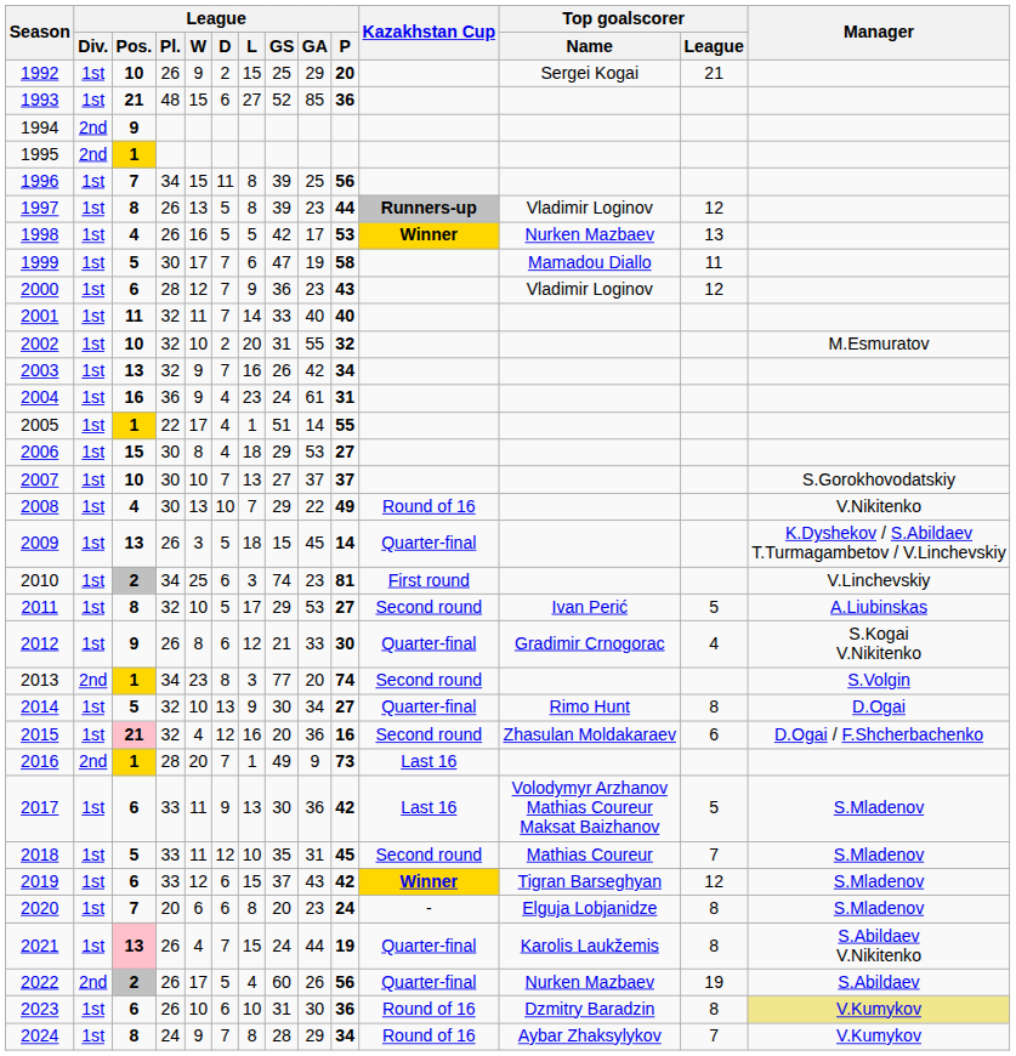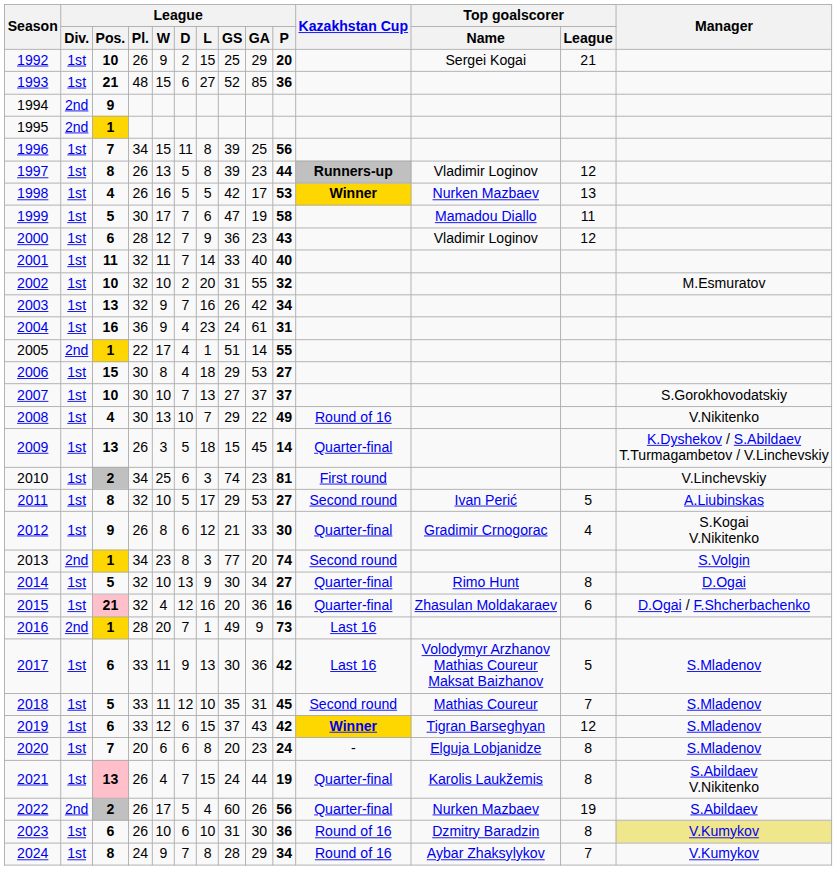 <table class="wikitable mw-collapsible mw-collapsed">
 <tr style="background:#efefef;">
 <th rowspan="2">Season</th>
 <th colspan="9">League</th>
 <th rowspan="2"><a href='#'>Kazakhstan Cup</a></th>
 <th colspan="2">Top goalscorer</th>
 <th rowspan="2">Manager</th>
 </tr>
 <tr>
 <th>Div.</th>
 <th>Pos.</th>
 <th>Pl.</th>
 <th>W</th>
 <th>D</th>
 <th>L</th>
 <th>GS</th>
 <th>GA</th>
 <th>P</th>
 <th>Name</th>
 <th>League</th>
 </tr>
 <tr>
 <td align=center><a href='#'>1992</a></td>
 <td align=center><a href='#'>1st</a></td>
 <td align=center><strong>10</strong></td>
 <td align=center>26</td>
 <td align=center>9</td>
 <td align=center>2</td>
 <td align=center>15</td>
 <td align=center>25</td>
 <td align=center>29</td>
 <td align=center><strong>20</strong></td>
 <td align=center></td>
 <td align=center> Sergei Kogai</td>
 <td align=center>21</td>
 <td align=center></td>
 </tr>
 <tr>
 <td align=center><a href='#'>1993</a></td>
 <td align=center><a href='#'>1st</a></td>
 <td align=center><strong>21</strong></td>
 <td align=center>48</td>
 <td align=center>15</td>
 <td align=center>6</td>
 <td align=center>27</td>
 <td align=center>52</td>
 <td align=center>85</td>
 <td align=center><strong>36</strong></td>
 <td align=center></td>
 <td align=center></td>
 <td align=center></td>
 <td align=center></td>
 </tr>
 <tr>
 <td align=center>1994</td>
 <td align=center><a href='#'>2nd</a></td>
 <td align=center><strong>9</strong></td>
 <td align=center></td>
 <td align=center></td>
 <td align=center></td>
 <td align=center></td>
 <td align=center></td>
 <td align=center></td>
 <td align=center><strong> </strong></td>
 <td align=center></td>
 <td align=center></td>
 <td align=center></td>
 <td align=center></td>
 </tr>
 <tr>
 <td align=center>1995</td>
 <td align=center><a href='#'>2nd</a></td>
 <td style="text-align:center; background:gold;"><strong>1</strong></td>
 <td align=center></td>
 <td align=center></td>
 <td align=center></td>
 <td align=center></td>
 <td align=center></td>
 <td align=center></td>
 <td align=center><strong> </strong></td>
 <td align=center></td>
 <td align=center></td>
 <td align=center></td>
 <td align=center></td>
 </tr>
 <tr>
 <td align=center><a href='#'>1996</a></td>
 <td align=center><a href='#'>1st</a></td>
 <td align=center><strong>7</strong></td>
 <td align=center>34</td>
 <td align=center>15</td>
 <td align=center>11</td>
 <td align=center>8</td>
 <td align=center>39</td>
 <td align=center>25</td>
 <td align=center><strong>56</strong></td>
 <td align=center></td>
 <td align=center></td>
 <td align=center></td>
 <td align=center></td>
 </tr>
 <tr>
 <td align=center><a href='#'>1997</a></td>
 <td align=center><a href='#'>1st</a></td>
 <td align=center><strong>8</strong></td>
 <td align=center>26</td>
 <td align=center>13</td>
 <td align=center>5</td>
 <td align=center>8</td>
 <td align=center>39</td>
 <td align=center>23</td>
 <td align=center><strong>44</strong></td>
 <td style="text-align:center; background:silver;"><strong>Runners-up</strong></td>
 <td align=center> Vladimir Loginov</td>
 <td align=center>12</td>
 <td align=center></td>
 </tr>
 <tr>
 <td align=center><a href='#'>1998</a></td>
 <td align=center><a href='#'>1st</a></td>
 <td align=center><strong>4</strong></td>
 <td align=center>26</td>
 <td align=center>16</td>
 <td align=center>5</td>
 <td align=center>5</td>
 <td align=center>42</td>
 <td align=center>17</td>
 <td align=center><strong>53</strong></td>
 <td style="text-align:center; background:gold;"><strong>Winner</strong></td>
 <td align=center> <a href='#'>Nurken Mazbaev</a></td>
 <td align=center>13</td>
 <td align=center></td>
 </tr>
 <tr>
 <td align=center><a href='#'>1999</a></td>
 <td align=center><a href='#'>1st</a></td>
 <td align=center><strong>5</strong></td>
 <td align=center>30</td>
 <td align=center>17</td>
 <td align=center>7</td>
 <td align=center>6</td>
 <td align=center>47</td>
 <td align=center>19</td>
 <td align=center><strong>58</strong></td>
 <td align=center></td>
 <td align=center> <a href='#'>Mamadou Diallo</a></td>
 <td align=center>11</td>
 <td align=center></td>
 </tr>
 <tr>
 <td align=center><a href='#'>2000</a></td>
 <td align=center><a href='#'>1st</a></td>
 <td align=center><strong>6</strong></td>
 <td align=center>28</td>
 <td align=center>12</td>
 <td align=center>7</td>
 <td align=center>9</td>
 <td align=center>36</td>
 <td align=center>23</td>
 <td align=center><strong>43</strong></td>
 <td align=center></td>
 <td align=center> Vladimir Loginov</td>
 <td align=center>12</td>
 <td align=center></td>
 </tr>
 <tr>
 <td align=center><a href='#'>2001</a></td>
 <td align=center><a href='#'>1st</a></td>
 <td align=center><strong>11</strong></td>
 <td align=center>32</td>
 <td align=center>11</td>
 <td align=center>7</td>
 <td align=center>14</td>
 <td align=center>33</td>
 <td align=center>40</td>
 <td align=center><strong>40</strong></td>
 <td align=center></td>
 <td align=center></td>
 <td align=center></td>
 <td align=center></td>
 </tr>
 <tr>
 <td align=center><a href='#'>2002</a></td>
 <td align=center><a href='#'>1st</a></td>
 <td align=center><strong>10</strong></td>
 <td align=center>32</td>
 <td align=center>10</td>
 <td align=center>2</td>
 <td align=center>20</td>
 <td align=center>31</td>
 <td align=center>55</td>
 <td align=center><strong>32</strong></td>
 <td align=center></td>
 <td align=center></td>
 <td align=center></td>
 <td align=center> M.Esmuratov</td>
 </tr>
 <tr>
 <td align=center><a href='#'>2003</a></td>
 <td align=center><a href='#'>1st</a></td>
 <td align=center><strong>13</strong></td>
 <td align=center>32</td>
 <td align=center>9</td>
 <td align=center>7</td>
 <td align=center>16</td>
 <td align=center>26</td>
 <td align=center>42</td>
 <td align=center><strong>34</strong></td>
 <td align=center></td>
 <td align=center></td>
 <td align=center></td>
 <td align=center></td>
 </tr>
 <tr>
 <td align=center><a href='#'>2004</a></td>
 <td align=center><a href='#'>1st</a></td>
 <td align=center><strong>16</strong></td>
 <td align=center>36</td>
 <td align=center>9</td>
 <td align=center>4</td>
 <td align=center>23</td>
 <td align=center>24</td>
 <td align=center>61</td>
 <td align=center><strong>31</strong></td>
 <td align=center></td>
 <td align=center></td>
 <td align=center></td>
 <td align=center></td>
 </tr>
 <tr>
 <td align=center>2005</td>
-<td align=center><a href='#'>1st</a></td>
+<td align=center><a href='#'>2nd</a></td>
 <td style="text-align:center; background:gold;"><strong>1</strong></td>
 <td align=center>22</td>
 <td align=center>17</td>
 <td align=center>4</td>
 <td align=center>1</td>
 <td align=center>51</td>
 <td align=center>14</td>
 <td align=center><strong>55</strong></td>
 <td align=center></td>
 <td align=center></td>
 <td align=center></td>
 <td align=center></td>
 </tr>
 <tr>
 <td align=center><a href='#'>2006</a></td>
 <td align=center><a href='#'>1st</a></td>
 <td align=center><strong>15</strong></td>
 <td align=center>30</td>
 <td align=center>8</td>
 <td align=center>4</td>
 <td align=center>18</td>
 <td align=center>29</td>
 <td align=center>53</td>
 <td align=center><strong>27</strong></td>
 <td align=center></td>
 <td align=center></td>
 <td align=center></td>
 <td align=center></td>
 </tr>
 <tr>
 <td align=center><a href='#'>2007</a></td>
 <td align=center><a href='#'>1st</a></td>
 <td align=center><strong>10</strong></td>
 <td align=center>30</td>
 <td align=center>10</td>
 <td align=center>7</td>
 <td align=center>13</td>
 <td align=center>27</td>
 <td align=center>37</td>
 <td align=center><strong>37</strong></td>
 <td align=center></td>
 <td align=center></td>
 <td align=center></td>
 <td align=center> S.Gorokhovodatskiy</td>
 </tr>
 <tr>
 <td align=center><a href='#'>2008</a></td>
 <td align=center><a href='#'>1st</a></td>
 <td align=center><strong>4</strong></td>
 <td align=center>30</td>
 <td align=center>13</td>
 <td align=center>10</td>
 <td align=center>7</td>
 <td align=center>29</td>
 <td align=center>22</td>
 <td align=center><strong>49</strong></td>
 <td align=center><a href='#'>Round of 16</a></td>
 <td align=center></td>
 <td align=center></td>
 <td align=center> V.Nikitenko</td>
 </tr>
 <tr>
 <td align=center><a href='#'>2009</a></td>
 <td align=center><a href='#'>1st</a></td>
 <td align=center><strong>13</strong></td>
 <td align=center>26</td>
 <td align=center>3</td>
 <td align=center>5</td>
 <td align=center>18</td>
 <td align=center>15</td>
 <td align=center>45</td>
 <td align=center><strong>14</strong></td>
 <td align=center><a href='#'>Quarter-final</a></td>
 <td align=center></td>
 <td align=center></td>
 <td align=center> <a href='#'>K.Dyshekov</a> /  <a href='#'>S.Abildaev</a> <br>  T.Turmagambetov /  V.Linchevskiy</td>
 </tr>
 <tr>
 <td align=center>2010</td>
 <td align=center><a href='#'>1st</a></td>
 <td style="text-align:center; background:silver;"><strong>2</strong></td>
 <td align=center>34</td>
 <td align=center>25</td>
 <td align=center>6</td>
 <td align=center>3</td>
 <td align=center>74</td>
 <td align=center>23</td>
 <td align=center><strong>81</strong></td>
 <td align=center><a href='#'>First round</a></td>
 <td align=center></td>
 <td align=center></td>
 <td align=center> V.Linchevskiy</td>
 </tr>
 <tr>
 <td align=center><a href='#'>2011</a></td>
 <td align=center><a href='#'>1st</a></td>
 <td align=center><strong>8</strong></td>
 <td align=center>32</td>
 <td align=center>10</td>
 <td align=center>5</td>
 <td align=center>17</td>
 <td align=center>29</td>
 <td align=center>53</td>
 <td align=center><strong>27</strong></td>
 <td align=center><a href='#'>Second round</a></td>
 <td align=center> <a href='#'>Ivan Perić</a></td>
 <td align=center>5</td>
 <td align=center> <a href='#'>A.Liubinskas</a></td>
 </tr>
 <tr>
 <td align=center><a href='#'>2012</a></td>
 <td align=center><a href='#'>1st</a></td>
 <td align=center><strong>9</strong></td>
 <td align=center>26</td>
 <td align=center>8</td>
 <td align=center>6</td>
 <td align=center>12</td>
 <td align=center>21</td>
 <td align=center>33</td>
 <td align=center><strong>30</strong></td>
 <td align=center><a href='#'>Quarter-final</a></td>
 <td align=center> <a href='#'>Gradimir Crnogorac</a></td>
 <td align=center>4</td>
 <td align=center> S.Kogai <br>  V.Nikitenko</td>
 </tr>
 <tr>
 <td align=center>2013</td>
 <td align=center><a href='#'>2nd</a></td>
 <td style="text-align:center; background:gold;"><strong>1</strong></td>
 <td align=center>34</td>
 <td align=center>23</td>
 <td align=center>8</td>
 <td align=center>3</td>
 <td align=center>77</td>
 <td align=center>20</td>
 <td align=center><strong>74</strong></td>
 <td align=center><a href='#'>Second round</a></td>
 <td align=center></td>
 <td align=center></td>
 <td align=center> <a href='#'>S.Volgin</a></td>
 </tr>
 <tr>
 <td align=center><a href='#'>2014</a></td>
 <td align=center><a href='#'>1st</a></td>
 <td align=center><strong>5</strong></td>
 <td align=center>32</td>
 <td align=center>10</td>
 <td align=center>13</td>
 <td align=center>9</td>
 <td align=center>30</td>
 <td align=center>34</td>
 <td align=center><strong>27</strong></td>
 <td align=center><a href='#'>Quarter-final</a></td>
 <td align=center> <a href='#'>Rimo Hunt</a></td>
 <td align=center>8</td>
 <td align=center> <a href='#'>D.Ogai</a></td>
 </tr>
 <tr>
 <td align=center><a href='#'>2015</a></td>
 <td align=center><a href='#'>1st</a></td>
 <td style="text-align:center; background:pink;"><strong>21</strong></td>
 <td align=center>32</td>
 <td align=center>4</td>
 <td align=center>12</td>
 <td align=center>16</td>
 <td align=center>20</td>
 <td align=center>36</td>
 <td align=center><strong>16</strong></td>
-<td align=center><a href='#'>Second round</a></td>
+<td align=center><a href='#'>Quarter-final</a></td>
 <td align=center> <a href='#'>Zhasulan Moldakaraev</a></td>
 <td align=center>6</td>
 <td align=center> <a href='#'>D.Ogai</a> /  <a href='#'>F.Shcherbachenko</a></td>
 </tr>
 <tr>
 <td align=center><a href='#'>2016</a></td>
 <td align=center><a href='#'>2nd</a></td>
 <td style="text-align:center; background:gold;"><strong>1</strong></td>
 <td align=center>28</td>
 <td align=center>20</td>
 <td align=center>7</td>
 <td align=center>1</td>
 <td align=center>49</td>
 <td align=center>9</td>
 <td align=center><strong>73</strong></td>
 <td align=center><a href='#'>Last 16</a></td>
 <td align=center></td>
 <td align=center></td>
 <td align=center></td>
 </tr>
 <tr>
 <td align=center><a href='#'>2017</a></td>
 <td align=center><a href='#'>1st</a></td>
 <td align=center><strong>6</strong></td>
 <td align=center>33</td>
 <td align=center>11</td>
 <td align=center>9</td>
 <td align=center>13</td>
 <td align=center>30</td>
 <td align=center>36</td>
 <td align=center><strong>42</strong></td>
 <td align=center><a href='#'>Last 16</a></td>
 <td align=center> <a href='#'>Volodymyr Arzhanov</a> <br>  <a href='#'>Mathias Coureur</a> <br>  <a href='#'>Maksat Baizhanov</a></td>
 <td align=center>5</td>
 <td align=center> <a href='#'>S.Mladenov</a></td>
 </tr>
 <tr>
 <td align=center><a href='#'>2018</a></td>
 <td align=center><a href='#'>1st</a></td>
 <td align=center><strong>5</strong></td>
 <td align=center>33</td>
 <td align=center>11</td>
 <td align=center>12</td>
 <td align=center>10</td>
 <td align=center>35</td>
 <td align=center>31</td>
 <td align=center><strong>45</strong></td>
 <td align=center><a href='#'>Second round</a></td>
 <td align=center> <a href='#'>Mathias Coureur</a></td>
 <td align=center>7</td>
 <td align=center> <a href='#'>S.Mladenov</a></td>
 </tr>
 <tr>
 <td align=center><a href='#'>2019</a></td>
 <td align=center><a href='#'>1st</a></td>
 <td align=center><strong>6</strong></td>
 <td align=center>33</td>
 <td align=center>12</td>
 <td align=center>6</td>
 <td align=center>15</td>
 <td align=center>37</td>
 <td align=center>43</td>
 <td align=center><strong>42</strong></td>
 <td style="text-align:center; background:gold;"><strong><a href='#'>Winner</a></strong></td>
 <td align=center> <a href='#'>Tigran Barseghyan</a></td>
 <td align=center>12</td>
 <td align=center> <a href='#'>S.Mladenov</a></td>
 </tr>
 <tr>
 <td align=center><a href='#'>2020</a></td>
 <td align=center><a href='#'>1st</a></td>
 <td align=center><strong>7</strong></td>
 <td align=center>20</td>
 <td align=center>6</td>
 <td align=center>6</td>
 <td align=center>8</td>
 <td align=center>20</td>
 <td align=center>23</td>
 <td align=center><strong>24</strong></td>
 <td align=center>-</td>
 <td align=center> <a href='#'>Elguja Lobjanidze</a></td>
 <td align=center>8</td>
 <td align=center> <a href='#'>S.Mladenov</a></td>
 </tr>
 <tr>
 <td align=center><a href='#'>2021</a></td>
 <td align=center><a href='#'>1st</a></td>
 <td style="text-align:center; background:pink;"><strong>13</strong></td>
 <td align=center>26</td>
 <td align=center>4</td>
 <td align=center>7</td>
 <td align=center>15</td>
 <td align=center>24</td>
 <td align=center>44</td>
 <td align=center><strong>19</strong></td>
 <td align=center><a href='#'>Quarter-final</a></td>
 <td align=center> <a href='#'>Karolis Laukžemis</a></td>
 <td align=center>8</td>
 <td align=center> <a href='#'>S.Abildaev</a> <br>  V.Nikitenko</td>
 </tr>
 <tr>
 <td align=center><a href='#'>2022</a></td>
 <td align=center><a href='#'>2nd</a></td>
 <td style="text-align:center; background:silver;"><strong>2</strong></td>
 <td align=center>26</td>
 <td align=center>17</td>
 <td align=center>5</td>
 <td align=center>4</td>
 <td align=center>60</td>
 <td align=center>26</td>
 <td align=center><strong>56</strong></td>
 <td align=center><a href='#'>Quarter-final</a></td>
 <td align=center> <a href='#'>Nurken Mazbaev</a></td>
 <td align=center>19</td>
 <td align=center> <a href='#'>S.Abildaev</a></td>
 </tr>
 <tr>
 <td align=center><a href='#'>2023</a></td>
 <td align=center><a href='#'>1st</a></td>
 <td align=center><strong>6</strong></td>
 <td align=center>26</td>
 <td align=center>10</td>
 <td align=center>6</td>
 <td align=center>10</td>
 <td align=center>31</td>
 <td align=center>30</td>
 <td align=center><strong>36</strong></td>
 <td align=center><a href='#'>Round of 16</a></td>
 <td align=center> <a href='#'>Dzmitry Baradzin</a></td>
 <td align=center>8</td>
 <td align=center style="background: khaki;"> <a href='#'>V.Kumykov</a></td>
 </tr>
 <tr>
 <td align=center><a href='#'>2024</a></td>
 <td align=center><a href='#'>1st</a></td>
 <td align=center><strong>8</strong></td>
 <td align=center>24</td>
 <td align=center>9</td>
 <td align=center>7</td>
 <td align=center>8</td>
 <td align=center>28</td>
 <td align=center>29</td>
 <td align=center><strong>34</strong></td>
 <td align=center><a href='#'>Round of 16</a></td>
 <td align=center> <a href='#'>Aybar Zhaksylykov</a></td>
 <td align=center>7</td>
 <td align=center> <a href='#'>V.Kumykov</a></td>
 </tr>
 </table>
